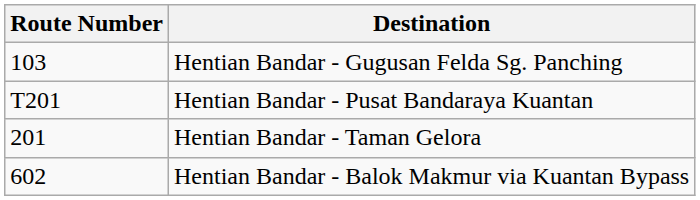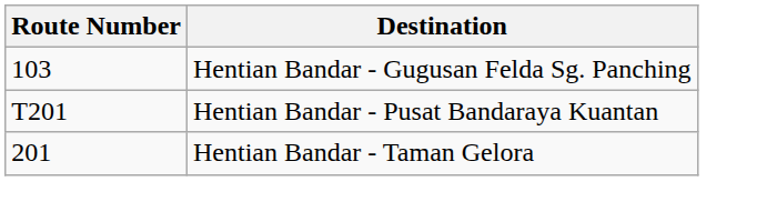 <table class="wikitable">
 <tr>
 <th>Route Number</th>
 <th>Destination</th>
 </tr>
 <tr>
 <td>103</td>
 <td>Hentian Bandar - Gugusan Felda Sg. Panching</td>
 </tr>
 <tr>
 <td>T201</td>
 <td>Hentian Bandar - Pusat Bandaraya Kuantan</td>
 </tr>
 <tr>
 <td>201</td>
 <td>Hentian Bandar - Taman Gelora</td>
 </tr>
-<tr>
-<td>602</td>
-<td>Hentian Bandar - Balok Makmur via Kuantan Bypass</td>
-</tr>
 </table>
